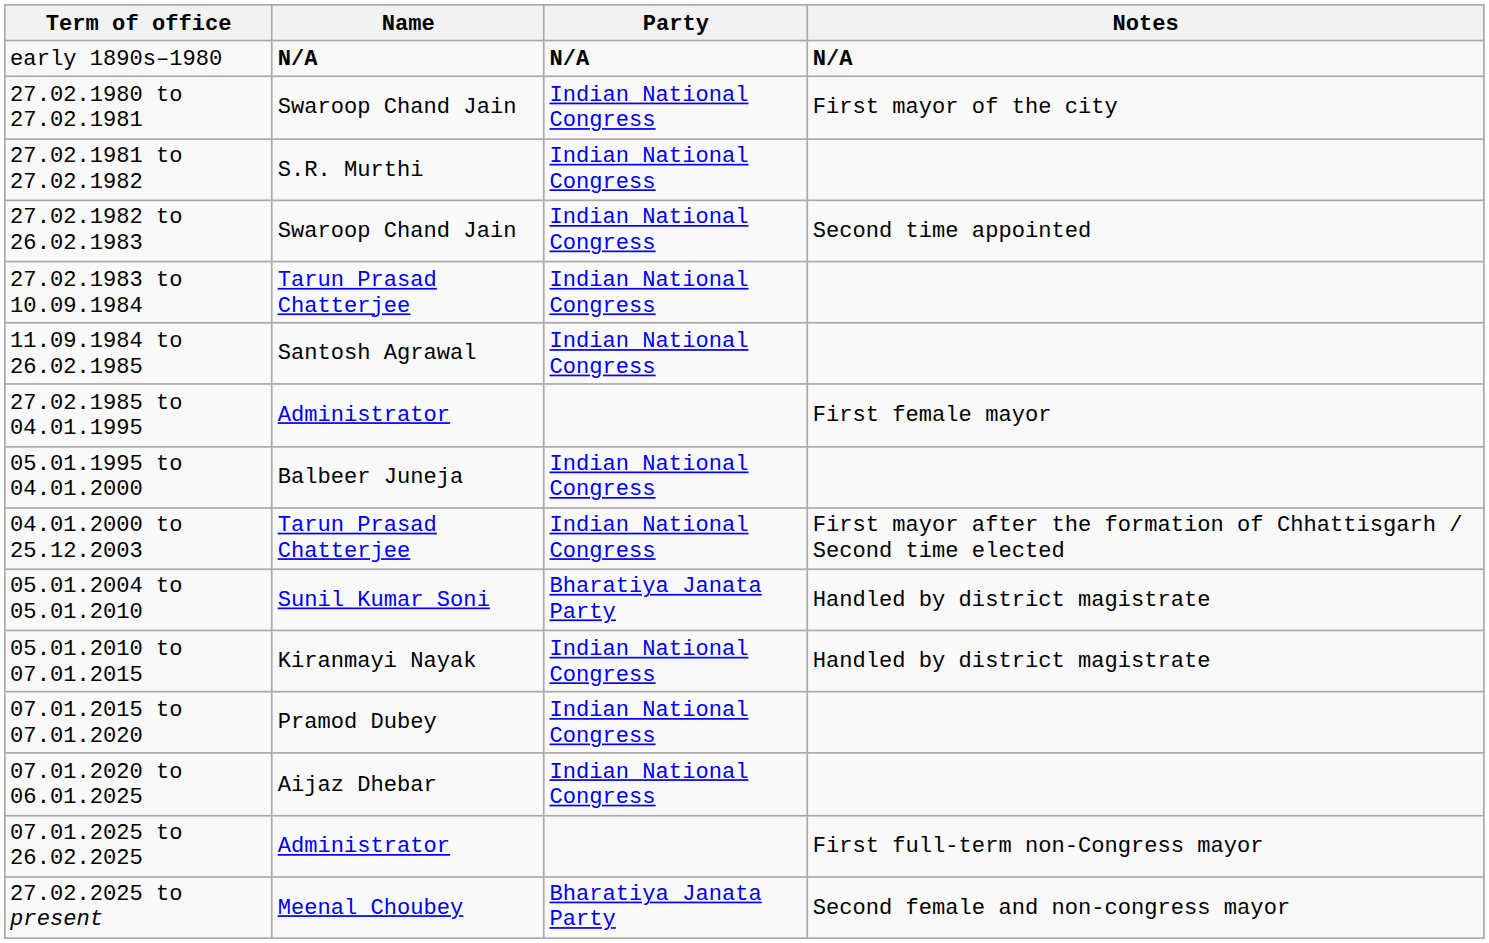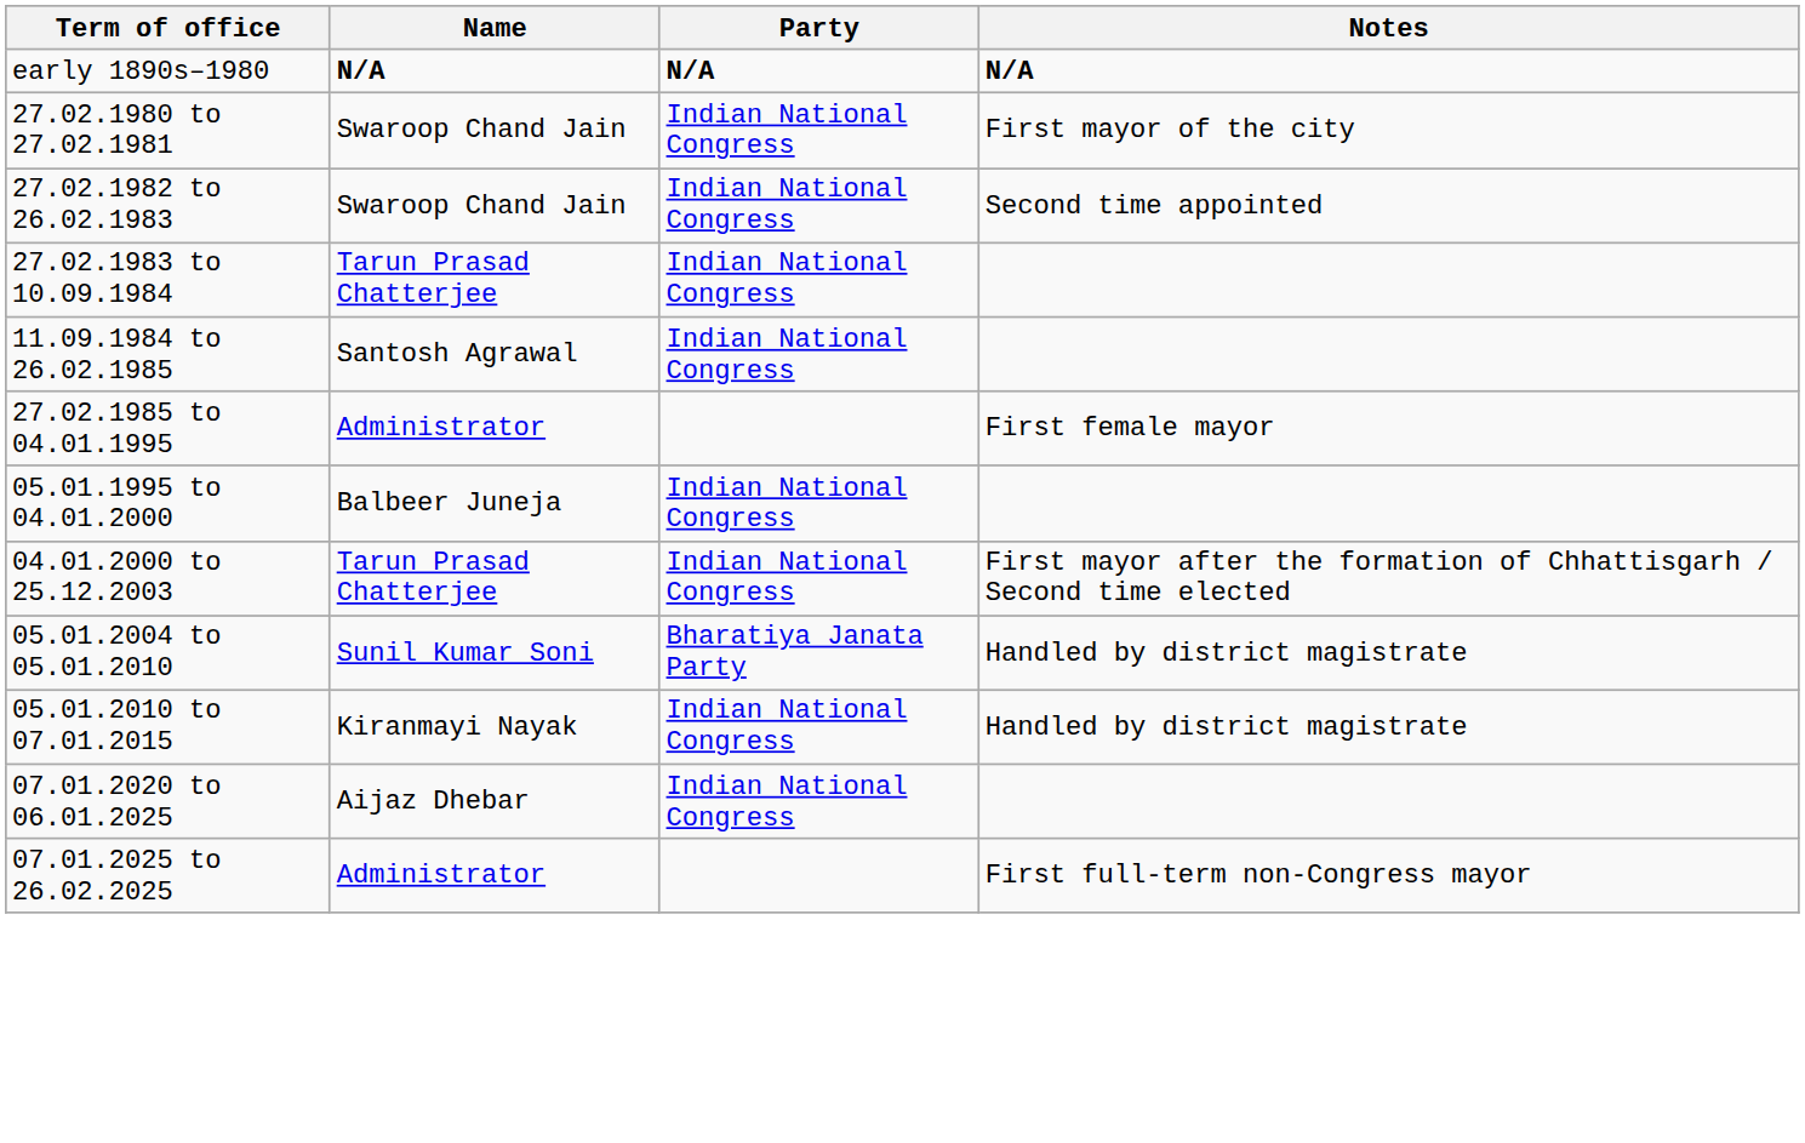 <table class="wikitable">
 <tr>
 <th>Term of office</th>
 <th>Name</th>
 <th>Party</th>
 <th>Notes</th>
 </tr>
 <tr>
 <td>early 1890s–1980</td>
 <td><strong>N/A</strong></td>
 <td><strong>N/A</strong></td>
 <td><strong>N/A</strong></td>
 </tr>
 <tr>
 <td>27.02.1980 to 27.02.1981</td>
 <td>Swaroop Chand Jain</td>
 <td><a href='#'>Indian National Congress</a></td>
 <td>First mayor of the city</td>
-</tr>
-<tr>
-<td>27.02.1981 to 27.02.1982</td>
-<td>S.R. Murthi</td>
-<td><a href='#'>Indian National Congress</a></td>
-<td></td>
 </tr>
 <tr>
 <td>27.02.1982 to 26.02.1983</td>
 <td>Swaroop Chand Jain</td>
 <td><a href='#'>Indian National Congress</a></td>
 <td>Second time appointed</td>
 </tr>
 <tr>
 <td>27.02.1983 to 10.09.1984</td>
 <td><a href='#'>Tarun Prasad Chatterjee</a></td>
 <td><a href='#'>Indian National Congress</a></td>
 <td></td>
 </tr>
 <tr>
 <td>11.09.1984 to 26.02.1985</td>
 <td>Santosh Agrawal</td>
 <td><a href='#'>Indian National Congress</a></td>
 <td></td>
 </tr>
 <tr>
 <td>27.02.1985 to 04.01.1995</td>
 <td><a href='#'>Administrator</a></td>
 <td></td>
 <td>First female mayor</td>
 </tr>
 <tr>
 <td>05.01.1995 to 04.01.2000</td>
 <td>Balbeer Juneja</td>
 <td><a href='#'>Indian National Congress</a></td>
 <td></td>
 </tr>
 <tr>
 <td>04.01.2000 to 25.12.2003</td>
 <td><a href='#'>Tarun Prasad Chatterjee</a></td>
 <td><a href='#'>Indian National Congress</a></td>
 <td>First mayor after the formation of Chhattisgarh / Second time elected</td>
 </tr>
 <tr>
 <td>05.01.2004 to 05.01.2010</td>
 <td><a href='#'>Sunil Kumar Soni</a></td>
 <td><a href='#'>Bharatiya Janata Party</a></td>
 <td>Handled by district magistrate</td>
 </tr>
 <tr>
 <td>05.01.2010 to 07.01.2015</td>
 <td>Kiranmayi Nayak</td>
 <td><a href='#'>Indian National Congress</a></td>
 <td>Handled by district magistrate</td>
 </tr>
 <tr>
-<td>07.01.2015 to 07.01.2020</td>
-<td>Pramod Dubey</td>
-<td><a href='#'>Indian National Congress</a></td>
-<td></td>
-</tr>
-<tr>
 <td>07.01.2020 to 06.01.2025</td>
 <td>Aijaz Dhebar</td>
 <td><a href='#'>Indian National Congress</a></td>
 <td></td>
 </tr>
 <tr>
 <td>07.01.2025 to 26.02.2025</td>
 <td><a href='#'>Administrator</a></td>
 <td></td>
 <td>First full-term non-Congress mayor</td>
 </tr>
-<tr>
-<td>27.02.2025 to <em>present</em></td>
-<td><a href='#'>Meenal Choubey</a></td>
-<td><a href='#'>Bharatiya Janata Party</a></td>
-<td>Second female and non-congress mayor</td>
-</tr>
 </table>
